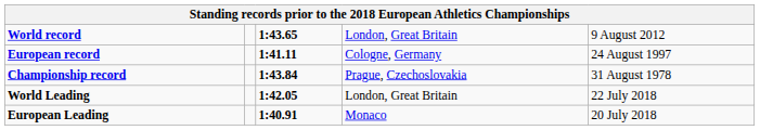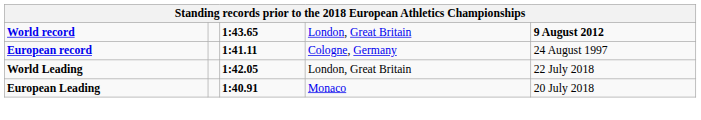 <table class="wikitable" width=75%>
 <tr>
 <th colspan="5">Standing records prior to the 2018 European Athletics Championships</th>
 </tr>
 <tr>
 <td><strong><a href='#'>World record</a></strong></td>
 <td></td>
 <td><strong>1:43.65</strong></td>
 <td><a href='#'>London</a>, <a href='#'>Great Britain</a></td>
-<td>9 August 2012</td>
+<td><strong>9 August 2012</strong></td>
 </tr>
 <tr>
 <td><strong><a href='#'>European record</a></strong></td>
 <td></td>
 <td><strong>1:41.11</strong></td>
 <td><a href='#'>Cologne</a>, <a href='#'>Germany</a></td>
 <td>24 August 1997</td>
-</tr>
-<tr>
-<td><strong><a href='#'>Championship record</a></strong></td>
-<td></td>
-<td><strong>1:43.84</strong></td>
-<td><a href='#'>Prague</a>, <a href='#'>Czechoslovakia</a></td>
-<td>31 August 1978</td>
 </tr>
 <tr>
 <td><strong>World Leading</strong></td>
 <td></td>
 <td><strong>1:42.05 </strong></td>
 <td>London, Great Britain</td>
 <td>22 July 2018</td>
 </tr>
 <tr>
 <td><strong>European Leading</strong></td>
 <td></td>
 <td><strong>1:40.91</strong></td>
 <td><a href='#'>Monaco</a></td>
 <td>20 July 2018</td>
 </tr>
 </table>
